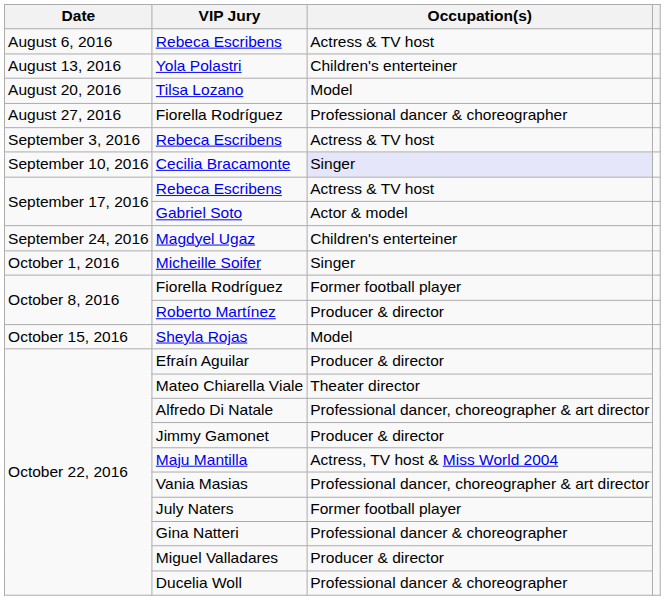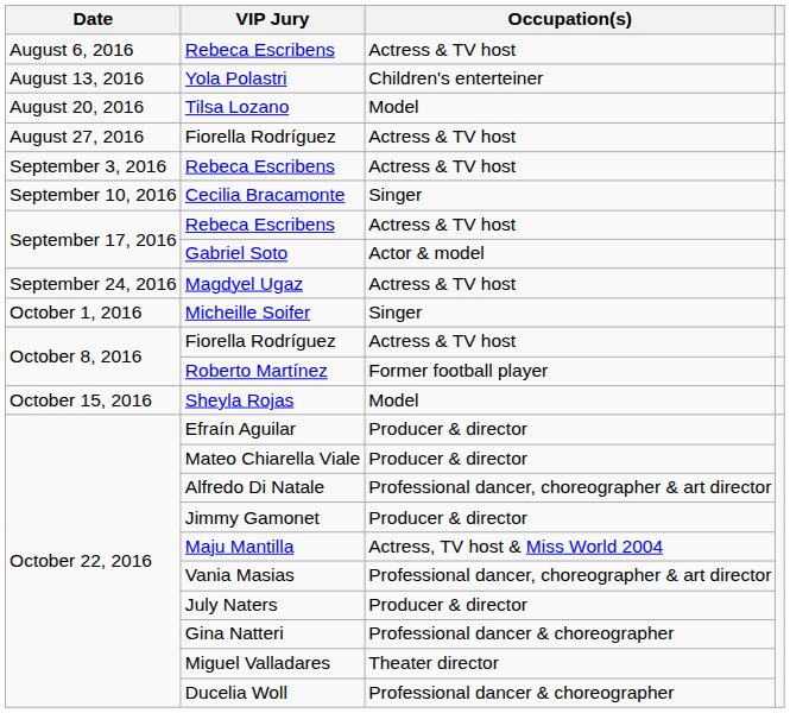 <table class="wikitable">
 <tr>
 <th>Date</th>
 <th>VIP Jury</th>
 <th>Occupation(s)</th>
 <th></th>
 </tr>
 <tr>
 <td>August 6, 2016</td>
 <td><a href='#'>Rebeca Escribens</a></td>
 <td>Actress & TV host</td>
 <td></td>
 </tr>
 <tr>
 <td>August 13, 2016</td>
 <td><a href='#'>Yola Polastri</a></td>
 <td>Children's enterteiner</td>
 <td></td>
 </tr>
 <tr>
 <td>August 20, 2016</td>
 <td><a href='#'>Tilsa Lozano</a></td>
 <td>Model</td>
 <td></td>
 </tr>
 <tr>
 <td>August 27, 2016</td>
 <td>Fiorella Rodríguez</td>
-<td>Professional dancer & choreographer</td>
+<td>Actress & TV host</td>
 <td></td>
 </tr>
 <tr>
 <td>September 3, 2016</td>
 <td><a href='#'>Rebeca Escribens</a></td>
 <td>Actress & TV host</td>
 <td></td>
 </tr>
 <tr>
 <td>September 10, 2016</td>
 <td><a href='#'>Cecilia Bracamonte</a></td>
-<td style="background: lavender;">Singer</td>
+<td>Singer</td>
 <td></td>
 </tr>
 <tr>
 <td rowspan=2>September 17, 2016</td>
 <td><a href='#'>Rebeca Escribens</a></td>
 <td>Actress & TV host</td>
 <td></td>
 </tr>
 <tr>
 <td><a href='#'>Gabriel Soto</a></td>
 <td>Actor & model</td>
 <td></td>
 </tr>
 <tr>
 <td>September 24, 2016</td>
 <td><a href='#'>Magdyel Ugaz</a></td>
-<td>Children's enterteiner</td>
+<td>Actress & TV host</td>
 <td></td>
 </tr>
 <tr>
 <td>October 1, 2016</td>
 <td><a href='#'>Micheille Soifer</a></td>
 <td>Singer</td>
 <td></td>
 </tr>
 <tr>
 <td rowspan=2>October 8, 2016</td>
 <td>Fiorella Rodríguez</td>
-<td>Former football player</td>
+<td>Actress & TV host</td>
 <td></td>
 </tr>
 <tr>
 <td><a href='#'>Roberto Martínez</a></td>
-<td>Producer & director</td>
+<td>Former football player</td>
 <td></td>
 </tr>
 <tr>
 <td>October 15, 2016</td>
 <td><a href='#'>Sheyla Rojas</a></td>
 <td>Model</td>
 <td></td>
 </tr>
 <tr>
 <td rowspan=10>October 22, 2016</td>
 <td>Efraín Aguilar</td>
 <td>Producer & director</td>
 <td rowspan=10></td>
 </tr>
 <tr>
 <td>Mateo Chiarella Viale</td>
-<td>Theater director</td>
+<td>Producer & director</td>
 </tr>
 <tr>
 <td>Alfredo Di Natale</td>
 <td>Professional dancer, choreographer & art director</td>
 </tr>
 <tr>
 <td>Jimmy Gamonet</td>
 <td>Producer & director</td>
 </tr>
 <tr>
 <td><a href='#'>Maju Mantilla</a></td>
 <td>Actress, TV host & <a href='#'>Miss World 2004</a></td>
 </tr>
 <tr>
 <td>Vania Masias</td>
 <td>Professional dancer, choreographer & art director</td>
 </tr>
 <tr>
 <td>July Naters</td>
-<td>Former football player</td>
+<td>Producer & director</td>
 </tr>
 <tr>
 <td>Gina Natteri</td>
 <td>Professional dancer & choreographer</td>
 </tr>
 <tr>
 <td>Miguel Valladares</td>
-<td>Producer & director</td>
+<td>Theater director</td>
 </tr>
 <tr>
 <td>Ducelia Woll</td>
 <td>Professional dancer & choreographer</td>
 </tr>
 </table>
